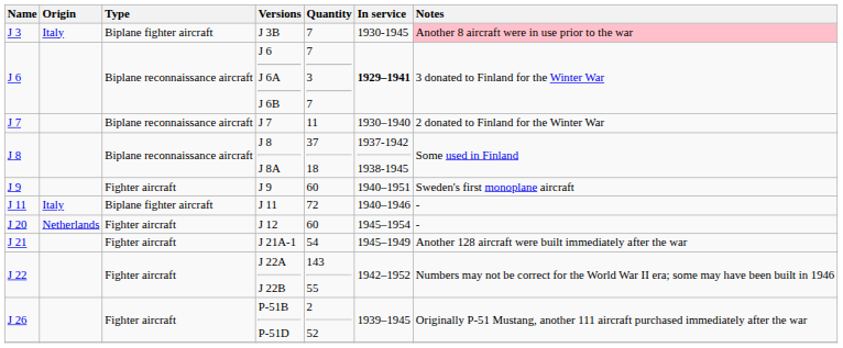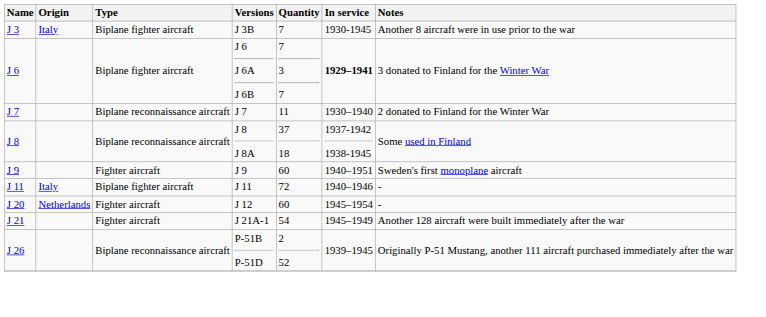 <table class="wikitable">
 <tr>
 <th style="text-align:left">Name</th>
 <th style="text-align:left">Origin</th>
 <th style="text-align:left">Type</th>
 <th style="text-align:left">Versions</th>
 <th style="text-align:left">Quantity</th>
 <th style="text-align:left">In service</th>
 <th style="text-align:left">Notes</th>
 </tr>
 <tr>
 <td><a href='#'>J 3</a></td>
 <td> <a href='#'>Italy</a></td>
 <td>Biplane fighter aircraft</td>
 <td>J 3B</td>
 <td>7</td>
 <td>1930-1945</td>
-<td style="background: pink;">Another 8 aircraft were in use prior to the war</td>
+<td>Another 8 aircraft were in use prior to the war</td>
 </tr>
 <tr>
 <td><a href='#'>J 6</a></td>
 <td></td>
-<td>Biplane reconnaissance aircraft</td>
+<td>Biplane fighter aircraft</td>
 <td>J 6<hr>J 6A<hr>J 6B</td>
 <td>7<hr>3<hr>7</td>
 <td><strong>1929–1941</strong></td>
 <td>3 donated to Finland for the <a href='#'>Winter War</a></td>
 </tr>
 <tr>
 <td><a href='#'>J 7</a></td>
 <td></td>
 <td>Biplane reconnaissance aircraft</td>
 <td>J 7</td>
 <td>11</td>
 <td>1930–1940</td>
 <td>2 donated to Finland for the Winter War</td>
 </tr>
 <tr>
 <td><a href='#'>J 8</a></td>
 <td><br></td>
 <td>Biplane reconnaissance aircraft</td>
 <td>J 8<hr>J 8A</td>
 <td>37<hr>18</td>
 <td>1937-1942<hr>1938-1945</td>
 <td>Some <a href='#'>used in Finland</a></td>
 </tr>
 <tr>
 <td><a href='#'>J 9</a></td>
 <td></td>
 <td>Fighter aircraft</td>
 <td>J 9</td>
 <td>60</td>
 <td>1940–1951</td>
 <td>Sweden's first <a href='#'>monoplane</a> aircraft</td>
 </tr>
 <tr>
 <td><a href='#'>J 11</a></td>
 <td> <a href='#'>Italy</a></td>
 <td>Biplane fighter aircraft</td>
 <td>J 11</td>
 <td>72</td>
 <td>1940–1946</td>
 <td>-</td>
 </tr>
 <tr>
 <td><a href='#'>J 20</a></td>
 <td> <a href='#'>Netherlands</a></td>
 <td>Fighter aircraft</td>
 <td>J 12</td>
 <td>60</td>
 <td>1945–1954</td>
 <td>-</td>
 </tr>
 <tr>
 <td><a href='#'>J 21</a></td>
 <td></td>
 <td>Fighter aircraft</td>
 <td>J 21A-1</td>
 <td>54</td>
 <td>1945–1949</td>
 <td>Another 128 aircraft were built immediately after the war</td>
 </tr>
 <tr>
-<td><a href='#'>J 22</a></td>
-<td></td>
-<td>Fighter aircraft</td>
-<td>J 22A<hr>J 22B</td>
-<td>143<hr>55</td>
-<td>1942–1952</td>
-<td>Numbers may not be correct for the World War II era; some may have been built in 1946</td>
-</tr>
-<tr>
 <td><a href='#'>J 26</a></td>
 <td></td>
-<td>Fighter aircraft</td>
+<td>Biplane reconnaissance aircraft</td>
 <td>P-51B<hr>P-51D</td>
 <td>2<hr>52</td>
 <td>1939–1945</td>
 <td>Originally P-51 Mustang, another 111 aircraft purchased immediately after the war</td>
 </tr>
 <tr>
 </tr>
 </table>
